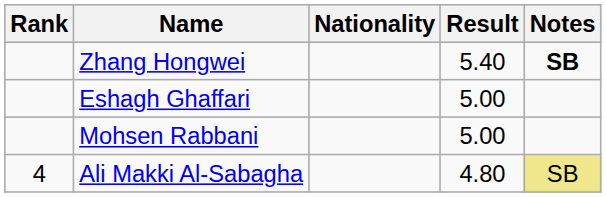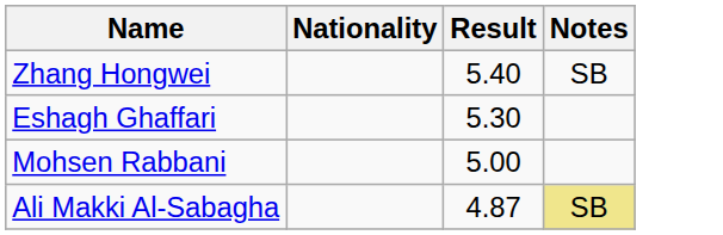 <table class="wikitable sortable" style="text-align:center;font-size:95%">
 <tr>
-<th>Rank</th>
 <th>Name</th>
 <th>Nationality</th>
 <th>Result</th>
 <th>Notes</th>
 </tr>
 <tr>
-<td></td>
 <td style="text-align:left;"><a href='#'>Zhang Hongwei</a></td>
 <td style="text-align:left;"></td>
 <td>5.40</td>
-<td><strong>SB</strong></td>
+<td>SB</td>
 </tr>
 <tr>
-<td></td>
 <td style="text-align:left;"><a href='#'>Eshagh Ghaffari</a></td>
 <td style="text-align:left;"></td>
-<td>5.00</td>
+<td>5.30</td>
 <td></td>
 </tr>
 <tr>
-<td></td>
 <td style="text-align:left;"><a href='#'>Mohsen Rabbani</a></td>
 <td style="text-align:left;"></td>
 <td>5.00</td>
 <td></td>
 </tr>
 <tr>
-<td>4</td>
 <td style="text-align:left;"><a href='#'>Ali Makki Al-Sabagha</a></td>
 <td style="text-align:left;"></td>
-<td>4.80</td>
+<td>4.87</td>
 <td style="background: khaki;">SB</td>
 </tr>
 </table>
